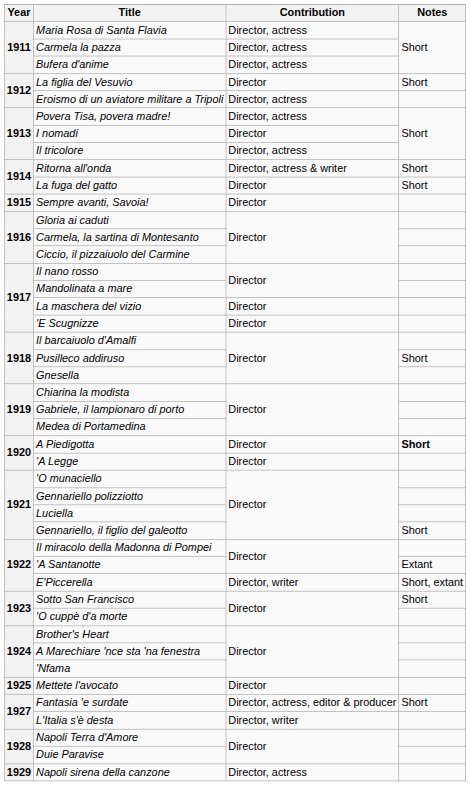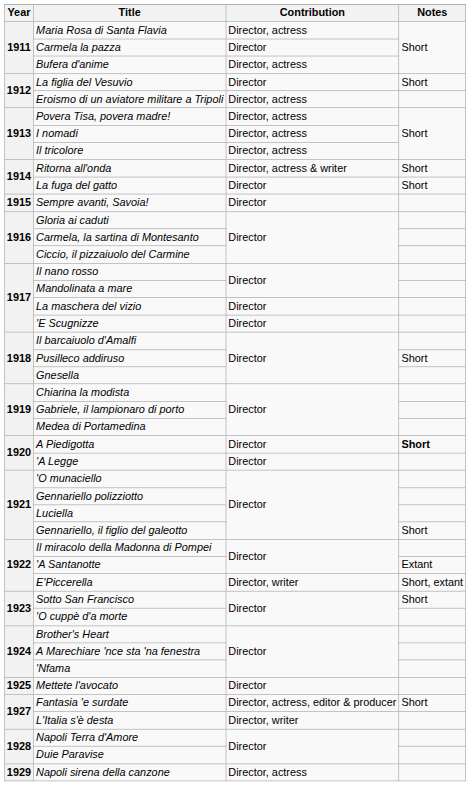 <table class="wikitable sortable">
 <tr>
 </tr>
 <tr>
 <th>Year</th>
 <th>Title</th>
 <th class="unsortable">Contribution</th>
 <th class="unsortable">Notes</th>
 </tr>
 <tr>
 <th rowspan="3">1911</th>
 <td><em>Maria Rosa di Santa Flavia</em></td>
 <td>Director, actress</td>
 <td rowspan="3">Short</td>
 </tr>
 <tr>
 <td><em>Carmela la pazza</em></td>
-<td>Director, actress</td>
+<td>Director</td>
 </tr>
 <tr>
 <td><em>Bufera d'anime</em></td>
 <td>Director, actress</td>
 </tr>
 <tr>
 <th rowspan="2">1912</th>
 <td><em>La figlia del Vesuvio</em></td>
 <td>Director</td>
 <td>Short</td>
 </tr>
 <tr>
 <td><em>Eroismo di un aviatore militare a Tripoli</em></td>
 <td>Director, actress</td>
 <td></td>
 </tr>
 <tr>
 <th rowspan="3">1913</th>
 <td><em>Povera Tisa, povera madre!</em></td>
 <td>Director, actress</td>
 <td rowspan="3">Short</td>
 </tr>
 <tr>
 <td><em>I nomadi</em></td>
-<td>Director</td>
+<td>Director, actress</td>
 </tr>
 <tr>
 <td><em>Il tricolore</em></td>
 <td>Director, actress</td>
 </tr>
 <tr>
 <th rowspan="2">1914</th>
 <td><em>Ritorna all'onda</em></td>
 <td>Director, actress & writer</td>
 <td>Short</td>
 </tr>
 <tr>
 <td><em>La fuga del gatto</em></td>
 <td>Director</td>
 <td>Short</td>
 </tr>
 <tr>
 <th>1915</th>
 <td><em>Sempre avanti, Savoia!</em></td>
 <td>Director</td>
 <td></td>
 </tr>
 <tr>
 <th rowspan="3">1916</th>
 <td><em>Gloria ai caduti</em></td>
 <td rowspan="3">Director</td>
 <td></td>
 </tr>
 <tr>
 <td><em>Carmela, la sartina di Montesanto</em></td>
 <td></td>
 </tr>
 <tr>
 <td><em>Ciccio, il pizzaiuolo del Carmine</em></td>
 <td></td>
 </tr>
 <tr>
 <th rowspan="4">1917</th>
 <td><em>Il nano rosso</em></td>
 <td rowspan="2">Director</td>
 <td></td>
 </tr>
 <tr>
 <td><em>Mandolinata a mare</em></td>
 <td></td>
 </tr>
 <tr>
 <td><em>La maschera del vizio</em></td>
 <td>Director</td>
 <td></td>
 </tr>
 <tr>
 <td><em> 'E Scugnizze</em></td>
 <td>Director</td>
 <td></td>
 </tr>
 <tr>
 <th rowspan="3">1918</th>
 <td><em>Il barcaiuolo d'Amalfi</em></td>
 <td rowspan="3">Director</td>
 <td></td>
 </tr>
 <tr>
 <td><em>Pusilleco addiruso</em></td>
 <td>Short</td>
 </tr>
 <tr>
 <td><em>Gnesella</em></td>
 <td></td>
 </tr>
 <tr>
 <th rowspan="3">1919</th>
 <td><em>Chiarina la modista</em></td>
 <td rowspan="3">Director</td>
 <td></td>
 </tr>
 <tr>
 <td><em>Gabriele, il lampionaro di porto</em></td>
 <td></td>
 </tr>
 <tr>
 <td><em>Medea di Portamedina</em></td>
 <td></td>
 </tr>
 <tr>
 <th rowspan="2">1920</th>
 <td><em>A Piedigotta</em></td>
 <td>Director</td>
 <td><strong>Short</strong></td>
 </tr>
 <tr>
 <td><em> 'A Legge </em></td>
 <td>Director</td>
 <td></td>
 </tr>
 <tr>
 <th rowspan="4">1921</th>
 <td><em> 'O munaciello</em></td>
 <td rowspan="4">Director</td>
 <td></td>
 </tr>
 <tr>
 <td><em>Gennariello polizziotto</em></td>
 <td></td>
 </tr>
 <tr>
 <td><em>Luciella</em></td>
 <td></td>
 </tr>
 <tr>
 <td><em>Gennariello, il figlio del galeotto</em></td>
 <td>Short</td>
 </tr>
 <tr>
 <th rowspan="3">1922</th>
 <td><em>Il miracolo della Madonna di Pompei</em></td>
 <td rowspan="2">Director</td>
 <td></td>
 </tr>
 <tr>
 <td><em> 'A Santanotte</em></td>
 <td>Extant</td>
 </tr>
 <tr>
 <td><em> E'Piccerella</em></td>
 <td>Director, writer</td>
 <td>Short, extant</td>
 </tr>
 <tr>
 <th rowspan="2">1923</th>
 <td><em>Sotto San Francisco</em></td>
 <td rowspan="2">Director</td>
 <td>Short</td>
 </tr>
 <tr>
 <td><em> 'O cuppè d'a morte</em></td>
 <td></td>
 </tr>
 <tr>
 <th rowspan="3">1924</th>
 <td><em>Brother's Heart</em></td>
 <td rowspan="3">Director</td>
 <td></td>
 </tr>
 <tr>
 <td><em>A Marechiare 'nce sta 'na fenestra</em></td>
 <td></td>
 </tr>
 <tr>
 <td><em> 'Nfama</em></td>
 <td></td>
 </tr>
 <tr>
 <th>1925</th>
 <td><em>Mettete l'avocato</em></td>
 <td>Director</td>
 <td></td>
 </tr>
 <tr>
 <th rowspan="2">1927</th>
 <td><em>Fantasia 'e surdate</em></td>
 <td>Director, actress, editor & producer</td>
 <td>Short</td>
 </tr>
 <tr>
 <td><em>L'Italia s'è desta</em></td>
 <td>Director, writer</td>
 <td></td>
 </tr>
 <tr>
 <th rowspan="2">1928</th>
 <td><em>Napoli Terra d'Amore</em></td>
 <td rowspan="2">Director</td>
 <td></td>
 </tr>
 <tr>
 <td><em>Duie Paravise</em></td>
 <td></td>
 </tr>
 <tr>
 <th>1929</th>
 <td><em>Napoli sirena della canzone</em></td>
 <td>Director, actress</td>
 <td></td>
 </tr>
 </table>
